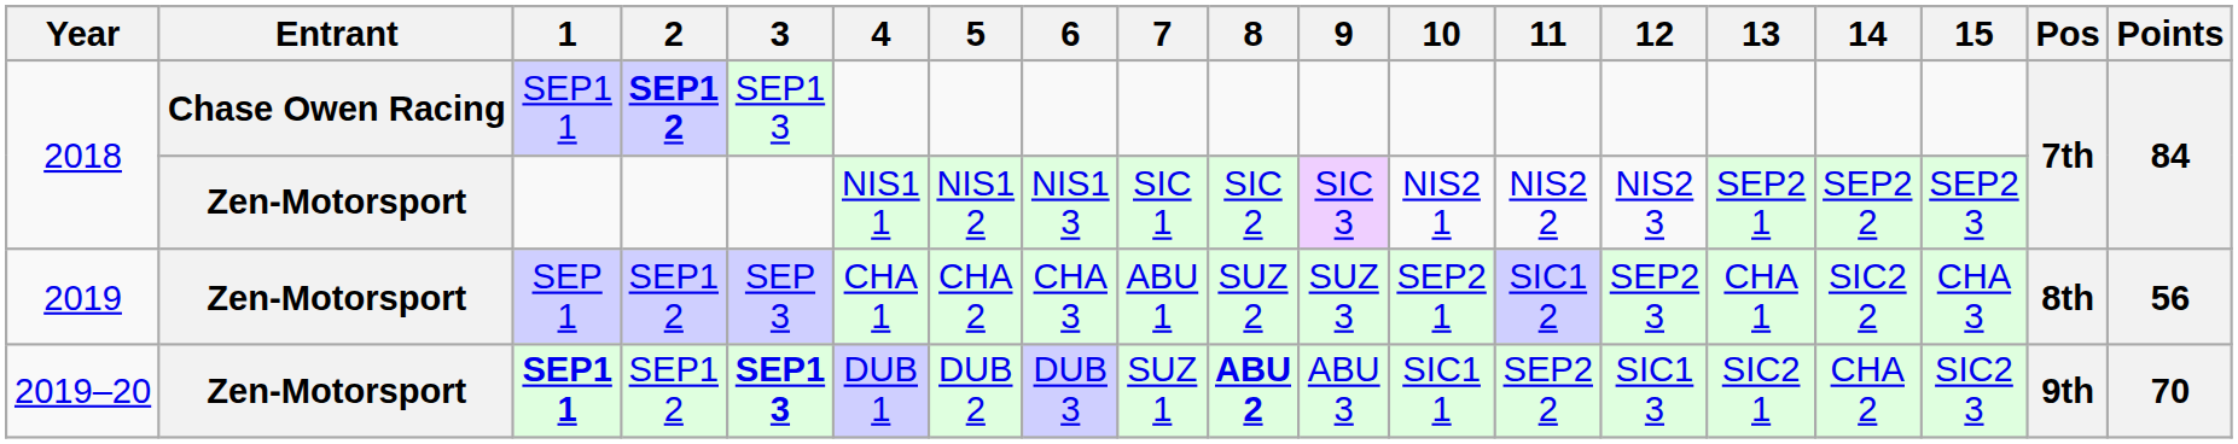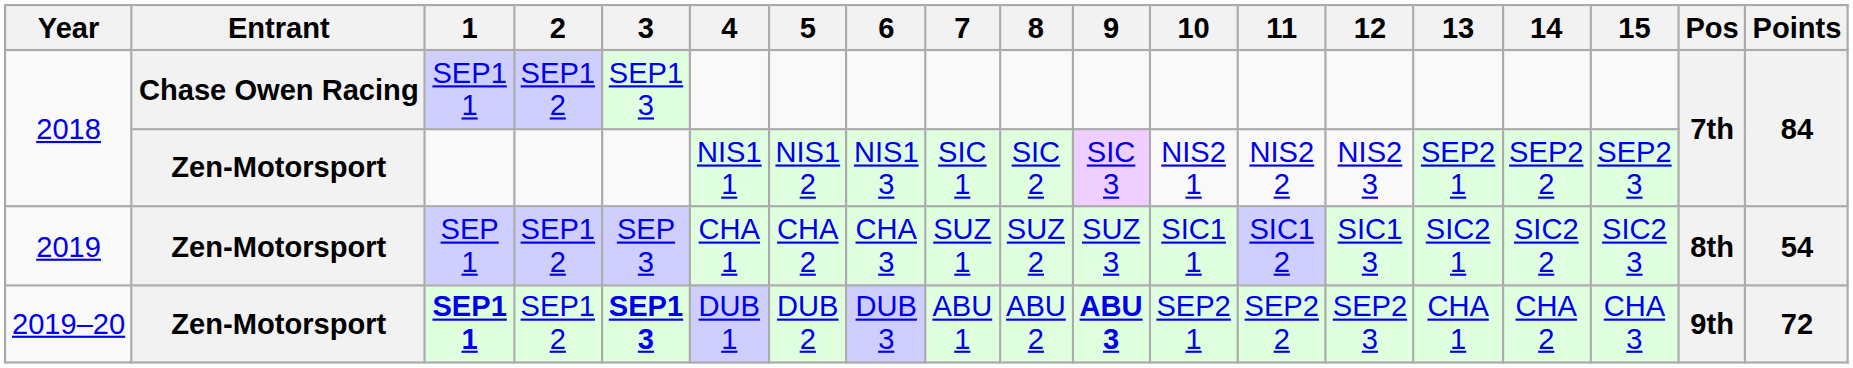 <table class="wikitable" style="text-align:center; font-size:85%">
 <tr>
 <th>Year</th>
 <th>Entrant</th>
 <th>1</th>
 <th>2</th>
 <th>3</th>
 <th>4</th>
 <th>5</th>
 <th>6</th>
 <th>7</th>
 <th>8</th>
 <th>9</th>
 <th>10</th>
 <th>11</th>
 <th>12</th>
 <th>13</th>
 <th>14</th>
 <th>15</th>
 <th>Pos</th>
 <th>Points</th>
 </tr>
 <tr>
 <td rowspan="2"><a href='#'>2018</a></td>
 <th nowrap>Chase Owen Racing</th>
 <td style="background:#CFCFFF;"><a href='#'>SEP1<br>1</a><br></td>
-<td style="background:#CFCFFF;"><strong><a href='#'>SEP1<br>2</a><br></strong></td>
+<td style="background:#CFCFFF;"><a href='#'>SEP1<br>2</a><br></td>
 <td style="background:#DFFFDF;"><a href='#'>SEP1<br>3</a><br></td>
 <td></td>
 <td></td>
 <td></td>
 <td></td>
 <td></td>
 <td></td>
 <td></td>
 <td></td>
 <td></td>
 <td></td>
 <td></td>
 <td></td>
 <th rowspan="2">7th</th>
 <th rowspan="2">84</th>
 </tr>
 <tr>
 <th>Zen-Motorsport</th>
 <td></td>
 <td></td>
 <td></td>
 <td style="background:#DFFFDF;"><a href='#'>NIS1<br>1</a><br></td>
 <td style="background:#DFFFDF;"><a href='#'>NIS1<br>2</a><br></td>
 <td style="background:#DFFFDF;"><a href='#'>NIS1<br>3</a><br></td>
 <td style="background:#DFFFDF;"><a href='#'>SIC<br>1</a><br></td>
 <td style="background:#DFFFDF;"><a href='#'>SIC<br>2</a><br></td>
 <td style="background:#EFCFFF;"><a href='#'>SIC<br>3</a><br></td>
 <td><a href='#'>NIS2<br>1</a></td>
 <td><a href='#'>NIS2<br>2</a></td>
 <td><a href='#'>NIS2<br>3</a></td>
 <td style="background:#DFFFDF;"><a href='#'>SEP2<br>1</a><br></td>
 <td style="background:#DFFFDF;"><a href='#'>SEP2<br>2</a><br></td>
 <td style="background:#DFFFDF;"><a href='#'>SEP2<br>3</a><br></td>
 </tr>
 <tr>
 <td><a href='#'>2019</a></td>
 <th>Zen-Motorsport</th>
 <td style="background:#CFCFFF;"><a href='#'>SEP<br>1</a><br></td>
 <td style="background:#CFCFFF;"><a href='#'>SEP1<br>2</a><br></td>
 <td style="background:#CFCFFF;"><a href='#'>SEP<br>3</a><br></td>
 <td style="background:#DFFFDF;"><a href='#'>CHA<br>1</a><br></td>
 <td style="background:#DFFFDF;"><a href='#'>CHA<br>2</a><br></td>
 <td style="background:#DFFFDF;"><a href='#'>CHA<br>3</a><br></td>
-<td style="background:#DFFFDF;"><a href='#'>ABU<br>1</a><br></td>
+<td style="background:#DFFFDF;"><a href='#'>SUZ<br>1</a><br></td>
 <td style="background:#DFFFDF;"><a href='#'>SUZ<br>2</a><br></td>
 <td style="background:#DFFFDF;"><a href='#'>SUZ<br>3</a><br></td>
-<td style="background:#DFFFDF"><a href='#'>SEP2<br>1</a><br></td>
+<td style="background:#DFFFDF;"><a href='#'>SIC1<br>1</a><br></td>
 <td style="background:#CFCFFF;"><a href='#'>SIC1<br>2</a><br></td>
-<td style="background:#DFFFDF"><a href='#'>SEP2<br>3</a><br></td>
-<td style="background:#DFFFDF"><a href='#'>CHA<br>1</a><br></td>
+<td style="background:#DFFFDF;"><a href='#'>SIC1<br>3</a><br></td>
+<td style="background:#DFFFDF;"><a href='#'>SIC2<br>1</a><br></td>
 <td style="background:#DFFFDF;"><a href='#'>SIC2<br>2</a><br></td>
-<td style="background:#DFFFDF"><a href='#'>CHA<br>3</a><br></td>
+<td style="background:#DFFFDF;"><a href='#'>SIC2<br>3</a><br></td>
 <th>8th</th>
-<th>56</th>
+<th>54</th>
 </tr>
 <tr>
 <td><a href='#'>2019–20</a></td>
 <th>Zen-Motorsport</th>
 <td style="background:#DFFFDF;"><strong><a href='#'>SEP1<br>1</a></strong><br></td>
 <td style="background:#DFFFDF;"><a href='#'>SEP1<br>2</a><br></td>
 <td style="background:#DFFFDF;"><strong><a href='#'>SEP1<br>3</a><br></strong></td>
 <td style="background:#CFCFFF;"><a href='#'>DUB<br>1</a><br></td>
 <td style="background:#DFFFDF;"><a href='#'>DUB<br>2</a><br></td>
 <td style="background:#CFCFFF;"><a href='#'>DUB<br>3</a><br></td>
-<td style="background:#DFFFDF;"><a href='#'>SUZ<br>1</a><br></td>
-<td style="background:#DFFFDF;"><strong><a href='#'>ABU<br>2</a><br></strong></td>
-<td style="background:#DFFFDF;"><a href='#'>ABU<br>3</a><br></td>
-<td style="background:#DFFFDF;"><a href='#'>SIC1<br>1</a><br></td>
+<td style="background:#DFFFDF;"><a href='#'>ABU<br>1</a><br></td>
+<td style="background:#DFFFDF;"><a href='#'>ABU<br>2</a><br></td>
+<td style="background:#DFFFDF;"><strong><a href='#'>ABU<br>3</a><br></strong></td>
+<td style="background:#DFFFDF"><a href='#'>SEP2<br>1</a><br></td>
 <td style="background:#DFFFDF"><a href='#'>SEP2<br>2</a><br></td>
-<td style="background:#DFFFDF;"><a href='#'>SIC1<br>3</a><br></td>
-<td style="background:#DFFFDF;"><a href='#'>SIC2<br>1</a><br></td>
+<td style="background:#DFFFDF"><a href='#'>SEP2<br>3</a><br></td>
+<td style="background:#DFFFDF"><a href='#'>CHA<br>1</a><br></td>
 <td style="background:#DFFFDF"><a href='#'>CHA<br>2</a><br></td>
-<td style="background:#DFFFDF;"><a href='#'>SIC2<br>3</a><br></td>
+<td style="background:#DFFFDF"><a href='#'>CHA<br>3</a><br></td>
 <th>9th</th>
-<th>70</th>
+<th>72</th>
 </tr>
 </table>
